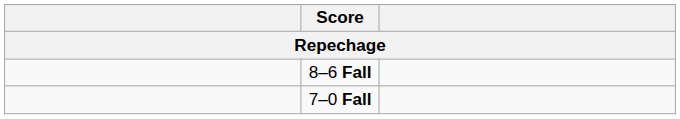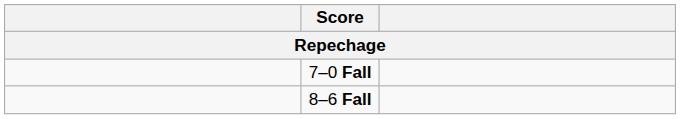 <table class="wikitable" style="text-align: left;">
 <tr>
 <th align="right" width="270"></th>
 <th width="65">Score</th>
 <th align="left" width="270"></th>
 </tr>
 <tr>
 <th colspan="3">Repechage</th>
 </tr>
 <tr>
 <td><strong></strong></td>
-<td align=center>8–6 <strong>Fall</strong></td>
+<td align=center>7–0 <strong>Fall</strong></td>
 <td></td>
 </tr>
 <tr>
 <td><strong></strong></td>
-<td align=center>7–0 <strong>Fall</strong></td>
+<td align=center>8–6 <strong>Fall</strong></td>
 <td></td>
 </tr>
 </table>
